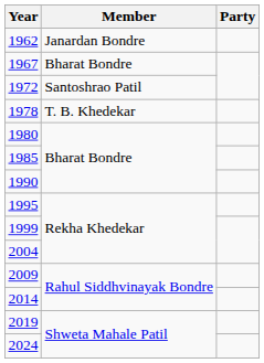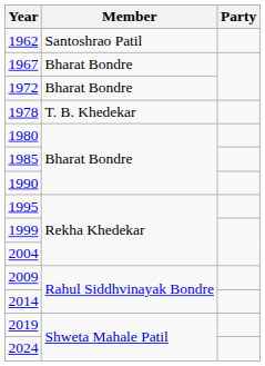 <table class = wikitable>
 <tr>
 <th>Year</th>
 <th>Member</th>
 <th colspan=2>Party</th>
 </tr>
 <tr>
 <td><a href='#'>1962</a></td>
-<td>Janardan Bondre</td>
+<td>Santoshrao Patil</td>
 <td></td>
 </tr>
 <tr>
 <td><a href='#'>1967</a></td>
 <td>Bharat Bondre</td>
 </tr>
 <tr>
 <td><a href='#'>1972</a></td>
-<td>Santoshrao Patil</td>
+<td>Bharat Bondre</td>
 </tr>
 <tr>
 <td><a href='#'>1978</a></td>
 <td>T. B. Khedekar</td>
 <td></td>
 </tr>
 <tr>
 <td><a href='#'>1980</a></td>
 <td rowspan=3>Bharat Bondre</td>
 <td></td>
 </tr>
 <tr>
 <td><a href='#'>1985</a></td>
 <td></td>
 </tr>
 <tr>
 <td><a href='#'>1990</a></td>
 <td></td>
 </tr>
 <tr>
 <td><a href='#'>1995</a></td>
 <td rowspan=3>Rekha Khedekar</td>
 <td></td>
 </tr>
 <tr>
 <td><a href='#'>1999</a></td>
 </tr>
 <tr>
 <td><a href='#'>2004</a></td>
 </tr>
 <tr>
 <td><a href='#'>2009</a></td>
 <td rowspan=2><a href='#'>Rahul Siddhvinayak Bondre</a></td>
 <td></td>
 </tr>
 <tr>
 <td><a href='#'>2014</a></td>
 </tr>
 <tr>
 <td><a href='#'>2019</a></td>
 <td rowspan=2><a href='#'>Shweta Mahale Patil</a></td>
 <td></td>
 </tr>
 <tr>
 <td><a href='#'>2024</a></td>
 </tr>
 </table>
